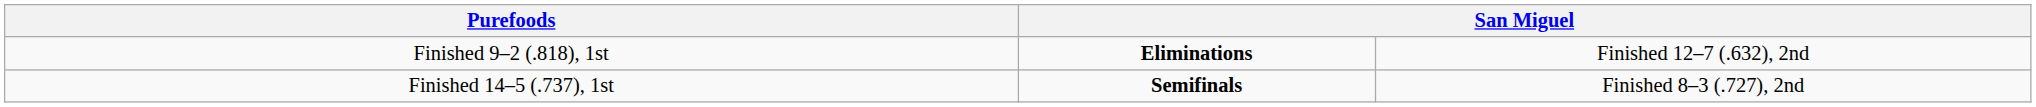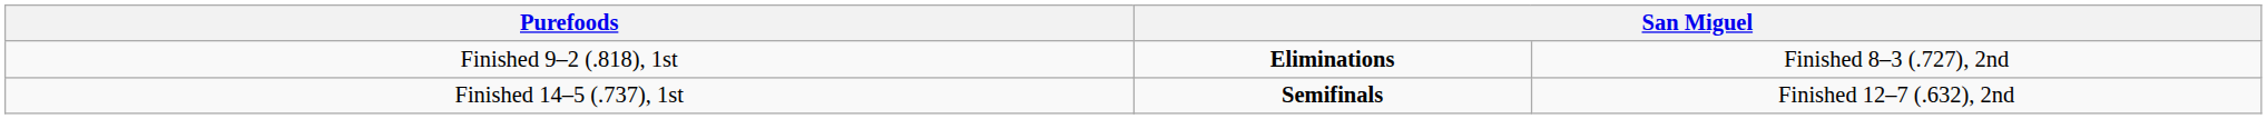 <table class="wikitable" style="width:100%;">
 <tr align=center>
 <th colspan="2" style="width:45%;"><a href='#'>Purefoods</a></th>
 <th colspan="2" style="width:45%;"><a href='#'>San Miguel</a></th>
 </tr>
 <tr align=center>
 <td>Finished 9–2 (.818), 1st</td>
 <td colspan=2><strong>Eliminations</strong></td>
-<td>Finished 12–7 (.632), 2nd</td>
+<td>Finished 8–3 (.727), 2nd</td>
 </tr>
 <tr align=center>
 <td>Finished 14–5 (.737), 1st</td>
 <td colspan=2><strong>Semifinals</strong></td>
-<td>Finished 8–3 (.727), 2nd</td>
+<td>Finished 12–7 (.632), 2nd</td>
 </tr>
 </table>
